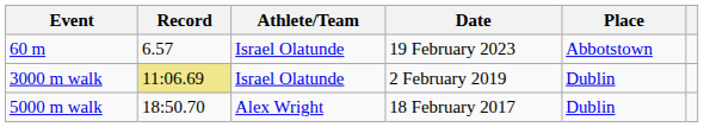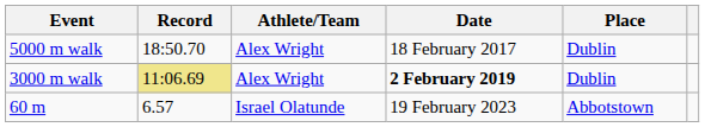 <table class="wikitable" style="font-size:95%; width: 95%;">
 <tr>
 <th>Event</th>
 <th>Record</th>
 <th>Athlete/Team</th>
 <th>Date</th>
 <th>Place</th>
 <th></th>
 </tr>
 <tr>
+<td><a href='#'>5000 m walk</a></td>
+<td>18:50.70 </td>
+<td><a href='#'>Alex Wright</a></td>
+<td>18 February 2017</td>
+<td><a href='#'>Dublin</a></td>
+<td></td>
+</tr>
+<tr>
+<td><a href='#'>3000 m walk</a></td>
+<td style="background: khaki;">11:06.69 </td>
+<td><a href='#'>Alex Wright</a></td>
+<td><strong>2 February 2019</strong></td>
+<td><a href='#'>Dublin</a></td>
+<td></td>
+</tr>
+<tr>
 <td><a href='#'>60 m</a></td>
 <td>6.57 </td>
 <td><a href='#'>Israel Olatunde</a></td>
 <td>19 February 2023</td>
 <td><a href='#'>Abbotstown</a></td>
 <td></td>
 </tr>
-<tr>
-<td><a href='#'>3000 m walk</a></td>
-<td style="background: khaki;">11:06.69 </td>
-<td><a href='#'>Israel Olatunde</a></td>
-<td>2 February 2019</td>
-<td><a href='#'>Dublin</a></td>
-<td></td>
-</tr>
-<tr>
-<td><a href='#'>5000 m walk</a></td>
-<td>18:50.70 </td>
-<td><a href='#'>Alex Wright</a></td>
-<td>18 February 2017</td>
-<td><a href='#'>Dublin</a></td>
-<td></td>
-</tr>
 </table>
